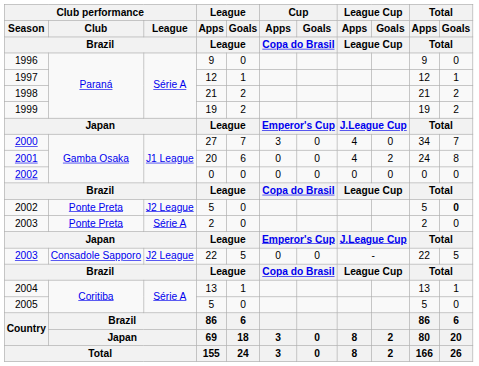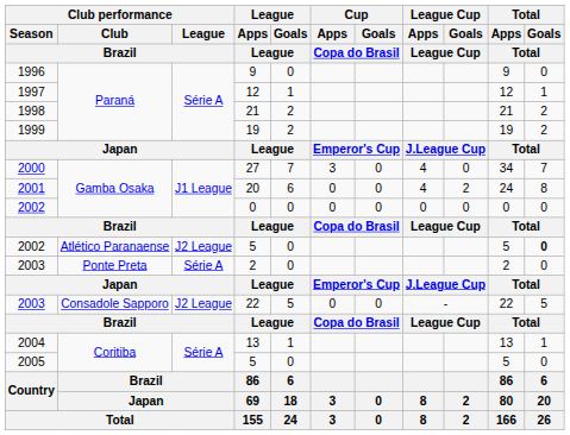 <table class="wikitable" style="text-align:center;">
 <tr>
 <th colspan=3>Club performance</th>
 <th colspan=2>League</th>
 <th colspan=2>Cup</th>
 <th colspan=2>League Cup</th>
 <th colspan=2>Total</th>
 </tr>
 <tr>
 <th>Season</th>
 <th>Club</th>
 <th>League</th>
 <th>Apps</th>
 <th>Goals</th>
 <th>Apps</th>
 <th>Goals</th>
 <th>Apps</th>
 <th>Goals</th>
 <th>Apps</th>
 <th>Goals</th>
 </tr>
 <tr>
 <th colspan=3>Brazil</th>
 <th colspan=2>League</th>
 <th colspan=2><a href='#'>Copa do Brasil</a></th>
 <th colspan=2>League Cup</th>
 <th colspan=2>Total</th>
 </tr>
 <tr>
 <td>1996</td>
 <td rowspan="4"><a href='#'>Paraná</a></td>
 <td rowspan="4"><a href='#'>Série A</a></td>
 <td>9</td>
 <td>0</td>
 <td></td>
 <td></td>
 <td></td>
 <td></td>
 <td>9</td>
 <td>0</td>
 </tr>
 <tr>
 <td>1997</td>
 <td>12</td>
 <td>1</td>
 <td></td>
 <td></td>
 <td></td>
 <td></td>
 <td>12</td>
 <td>1</td>
 </tr>
 <tr>
 <td>1998</td>
 <td>21</td>
 <td>2</td>
 <td></td>
 <td></td>
 <td></td>
 <td></td>
 <td>21</td>
 <td>2</td>
 </tr>
 <tr>
 <td>1999</td>
 <td>19</td>
 <td>2</td>
 <td></td>
 <td></td>
 <td></td>
 <td></td>
 <td>19</td>
 <td>2</td>
 </tr>
 <tr>
 <th colspan=3>Japan</th>
 <th colspan=2>League</th>
 <th colspan=2><a href='#'>Emperor's Cup</a></th>
 <th colspan=2><a href='#'>J.League Cup</a></th>
 <th colspan=2>Total</th>
 </tr>
 <tr>
 <td><a href='#'>2000</a></td>
 <td rowspan="3"><a href='#'>Gamba Osaka</a></td>
 <td rowspan="3"><a href='#'>J1 League</a></td>
 <td>27</td>
 <td>7</td>
 <td>3</td>
 <td>0</td>
 <td>4</td>
 <td>0</td>
 <td>34</td>
 <td>7</td>
 </tr>
 <tr>
 <td><a href='#'>2001</a></td>
 <td>20</td>
 <td>6</td>
 <td>0</td>
 <td>0</td>
 <td>4</td>
 <td>2</td>
 <td>24</td>
 <td>8</td>
 </tr>
 <tr>
 <td><a href='#'>2002</a></td>
 <td>0</td>
 <td>0</td>
 <td>0</td>
 <td>0</td>
 <td>0</td>
 <td>0</td>
 <td>0</td>
 <td>0</td>
 </tr>
 <tr>
 <th colspan=3>Brazil</th>
 <th colspan=2>League</th>
 <th colspan=2><a href='#'>Copa do Brasil</a></th>
 <th colspan=2>League Cup</th>
 <th colspan=2>Total</th>
 </tr>
 <tr>
 <td>2002</td>
-<td><a href='#'>Ponte Preta</a></td>
+<td><a href='#'>Atlético Paranaense</a></td>
 <td><a href='#'>J2 League</a></td>
 <td>5</td>
 <td>0</td>
 <td></td>
 <td></td>
 <td></td>
 <td></td>
 <td>5</td>
 <td><strong>0</strong></td>
 </tr>
 <tr>
 <td>2003</td>
 <td><a href='#'>Ponte Preta</a></td>
 <td><a href='#'>Série A</a></td>
 <td>2</td>
 <td>0</td>
 <td></td>
 <td></td>
 <td></td>
 <td></td>
 <td>2</td>
 <td>0</td>
 </tr>
 <tr>
 <th colspan=3>Japan</th>
 <th colspan=2>League</th>
 <th colspan=2><a href='#'>Emperor's Cup</a></th>
 <th colspan=2><a href='#'>J.League Cup</a></th>
 <th colspan=2>Total</th>
 </tr>
 <tr>
 <td><a href='#'>2003</a></td>
 <td><a href='#'>Consadole Sapporo</a></td>
 <td><a href='#'>J2 League</a></td>
 <td>22</td>
 <td>5</td>
 <td>0</td>
 <td>0</td>
 <td colspan="2">-</td>
 <td>22</td>
 <td>5</td>
 </tr>
 <tr>
 <th colspan=3>Brazil</th>
 <th colspan=2>League</th>
 <th colspan=2><a href='#'>Copa do Brasil</a></th>
 <th colspan=2>League Cup</th>
 <th colspan=2>Total</th>
 </tr>
 <tr>
 <td>2004</td>
 <td rowspan="2"><a href='#'>Coritiba</a></td>
 <td rowspan="2"><a href='#'>Série A</a></td>
 <td>13</td>
 <td>1</td>
 <td></td>
 <td></td>
 <td></td>
 <td></td>
 <td>13</td>
 <td>1</td>
 </tr>
 <tr>
 <td>2005</td>
 <td>5</td>
 <td>0</td>
 <td></td>
 <td></td>
 <td></td>
 <td></td>
 <td>5</td>
 <td>0</td>
 </tr>
 <tr>
 <th rowspan=2>Country</th>
 <th colspan=2>Brazil</th>
 <th>86</th>
 <th>6</th>
 <th></th>
 <th></th>
 <th></th>
 <th></th>
 <th>86</th>
 <th>6</th>
 </tr>
 <tr>
 <th colspan=2>Japan</th>
 <th>69</th>
 <th>18</th>
 <th>3</th>
 <th>0</th>
 <th>8</th>
 <th>2</th>
 <th>80</th>
 <th>20</th>
 </tr>
 <tr>
 <th colspan=3>Total</th>
 <th>155</th>
 <th>24</th>
 <th>3</th>
 <th>0</th>
 <th>8</th>
 <th>2</th>
 <th>166</th>
 <th>26</th>
 </tr>
 </table>
